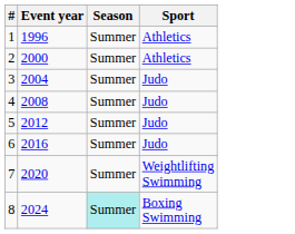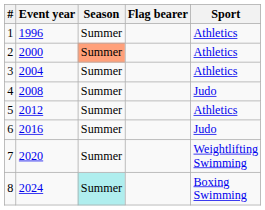 <table class="wikitable sortable">
 <tr>
 <th>#</th>
 <th>Event year</th>
 <th>Season</th>
+<th>Flag bearer</th>
 <th>Sport</th>
 </tr>
 <tr>
 <td>1</td>
 <td><a href='#'>1996</a></td>
 <td>Summer</td>
+<td></td>
 <td><a href='#'>Athletics</a></td>
 </tr>
 <tr>
 <td>2</td>
 <td><a href='#'>2000</a></td>
-<td>Summer</td>
+<td style="background: lightsalmon;">Summer</td>
+<td></td>
 <td><a href='#'>Athletics</a></td>
 </tr>
 <tr>
 <td>3</td>
 <td><a href='#'>2004</a></td>
 <td>Summer</td>
-<td><a href='#'>Judo</a></td>
+<td></td>
+<td><a href='#'>Athletics</a></td>
 </tr>
 <tr>
 <td>4</td>
 <td><a href='#'>2008</a></td>
 <td>Summer</td>
+<td></td>
 <td><a href='#'>Judo</a></td>
 </tr>
 <tr>
 <td>5</td>
 <td><a href='#'>2012</a></td>
 <td>Summer</td>
-<td><a href='#'>Judo</a></td>
+<td></td>
+<td><a href='#'>Athletics</a></td>
 </tr>
 <tr>
 <td>6</td>
 <td><a href='#'>2016</a></td>
 <td>Summer</td>
+<td></td>
 <td><a href='#'>Judo</a></td>
 </tr>
 <tr>
 <td>7</td>
 <td><a href='#'>2020</a></td>
 <td>Summer</td>
+<td><br></td>
 <td><a href='#'>Weightlifting</a><br><a href='#'>Swimming</a></td>
 </tr>
 <tr>
 <td>8</td>
 <td><a href='#'>2024</a></td>
 <td style="background: paleturquoise;">Summer</td>
+<td><br></td>
 <td><a href='#'>Boxing</a><br><a href='#'>Swimming</a></td>
 </tr>
 </table>
